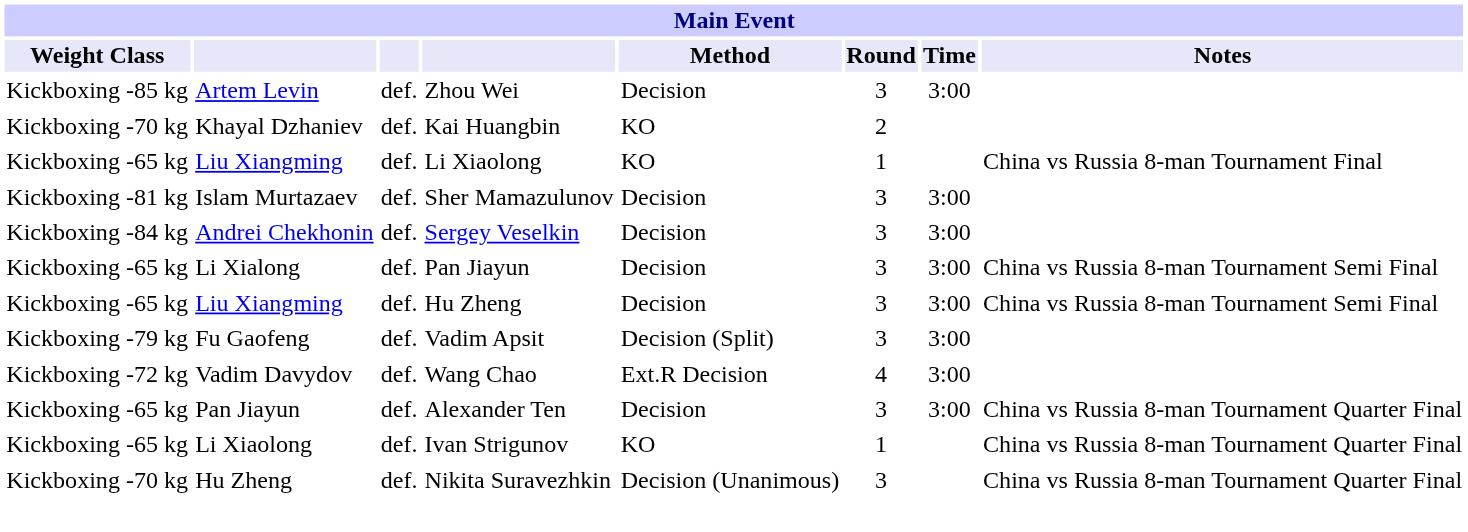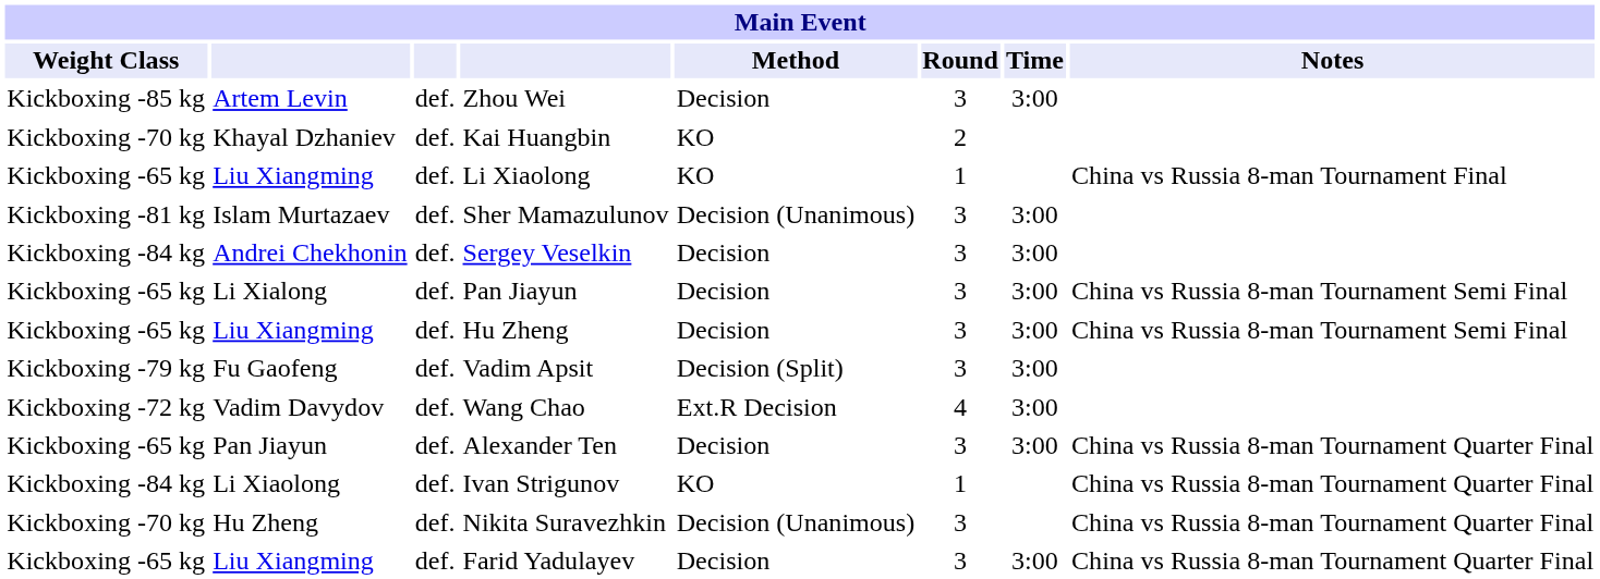 <table class="toccolours" style="font-size: 85%;">
 <tr>
 <th colspan="8" style="background-color: #ccf; color: #000080; text-align: center;"><strong>Main Event</strong></th>
 </tr>
 <tr>
 <th colspan="1" style="background-color: #E6E8FA; color: #000000; text-align: center;">Weight Class</th>
 <th colspan="1" style="background-color: #E6E8FA; color: #000000; text-align: center;"></th>
 <th colspan="1" style="background-color: #E6E8FA; color: #000000; text-align: center;"></th>
 <th colspan="1" style="background-color: #E6E8FA; color: #000000; text-align: center;"></th>
 <th colspan="1" style="background-color: #E6E8FA; color: #000000; text-align: center;">Method</th>
 <th colspan="1" style="background-color: #E6E8FA; color: #000000; text-align: center;">Round</th>
 <th colspan="1" style="background-color: #E6E8FA; color: #000000; text-align: center;">Time</th>
 <th colspan="1" style="background-color: #E6E8FA; color: #000000; text-align: center;">Notes</th>
 </tr>
 <tr>
 <td>Kickboxing -85 kg</td>
 <td> <a href='#'>Artem Levin</a></td>
 <td align=center>def.</td>
 <td> Zhou Wei</td>
 <td>Decision</td>
 <td align=center>3</td>
 <td align=center>3:00</td>
 <td></td>
 </tr>
 <tr>
 <td>Kickboxing -70 kg</td>
 <td> Khayal Dzhaniev</td>
 <td align=center>def.</td>
 <td> Kai Huangbin</td>
 <td>KO</td>
 <td align=center>2</td>
 <td align=center></td>
 <td></td>
 </tr>
 <tr>
 <td>Kickboxing -65 kg</td>
 <td> <a href='#'>Liu Xiangming</a></td>
 <td align=center>def.</td>
 <td> Li Xiaolong</td>
 <td>KO</td>
 <td align=center>1</td>
 <td align=center></td>
 <td>China vs Russia 8-man Tournament Final</td>
 </tr>
 <tr>
 <td>Kickboxing -81 kg</td>
 <td> Islam Murtazaev</td>
 <td align=center>def.</td>
 <td> Sher Mamazulunov</td>
-<td>Decision</td>
+<td>Decision (Unanimous)</td>
 <td align=center>3</td>
 <td align=center>3:00</td>
 <td></td>
 </tr>
 <tr>
 <td>Kickboxing -84 kg</td>
 <td> <a href='#'>Andrei Chekhonin</a></td>
 <td align=center>def.</td>
 <td> <a href='#'>Sergey Veselkin</a></td>
 <td>Decision</td>
 <td align=center>3</td>
 <td align=center>3:00</td>
 <td></td>
 </tr>
 <tr>
 <td>Kickboxing -65 kg</td>
 <td> Li Xialong</td>
 <td align=center>def.</td>
 <td> Pan Jiayun</td>
 <td>Decision</td>
 <td align=center>3</td>
 <td align=center>3:00</td>
 <td>China vs Russia 8-man Tournament Semi Final</td>
 </tr>
 <tr>
 <td>Kickboxing -65 kg</td>
 <td> <a href='#'>Liu Xiangming</a></td>
 <td align=center>def.</td>
 <td> Hu Zheng</td>
 <td>Decision</td>
 <td align=center>3</td>
 <td align=center>3:00</td>
 <td>China vs Russia 8-man Tournament Semi Final</td>
 </tr>
 <tr>
 <td>Kickboxing -79 kg</td>
 <td> Fu Gaofeng</td>
 <td align=center>def.</td>
 <td> Vadim Apsit</td>
 <td>Decision (Split)</td>
 <td align=center>3</td>
 <td align=center>3:00</td>
 <td></td>
 </tr>
 <tr>
 <td>Kickboxing -72 kg</td>
 <td> Vadim Davydov</td>
 <td align=center>def.</td>
 <td> Wang Chao</td>
 <td>Ext.R Decision</td>
 <td align=center>4</td>
 <td align=center>3:00</td>
 <td></td>
 </tr>
 <tr>
 <td>Kickboxing -65 kg</td>
 <td> Pan Jiayun</td>
 <td align=center>def.</td>
 <td> Alexander Ten</td>
 <td>Decision</td>
 <td align=center>3</td>
 <td align=center>3:00</td>
 <td>China vs Russia 8-man Tournament Quarter Final</td>
 </tr>
 <tr>
-<td>Kickboxing -65 kg</td>
+<td>Kickboxing -84 kg</td>
 <td> Li Xiaolong</td>
 <td align=center>def.</td>
 <td> Ivan Strigunov</td>
 <td>KO</td>
 <td align=center>1</td>
 <td align=center></td>
 <td>China vs Russia 8-man Tournament Quarter Final</td>
 </tr>
 <tr>
 <td>Kickboxing -70 kg</td>
 <td> Hu Zheng</td>
 <td align=center>def.</td>
 <td> Nikita Suravezhkin</td>
 <td>Decision (Unanimous)</td>
 <td align=center>3</td>
 <td align=center></td>
 <td>China vs Russia 8-man Tournament Quarter Final</td>
 </tr>
+<tr>
+<td>Kickboxing -65 kg</td>
+<td> <a href='#'>Liu Xiangming</a></td>
+<td align=center>def.</td>
+<td> Farid Yadulayev</td>
+<td>Decision</td>
+<td align=center>3</td>
+<td align=center>3:00</td>
+<td>China vs Russia 8-man Tournament Quarter Final</td>
+</tr>
 </table>
